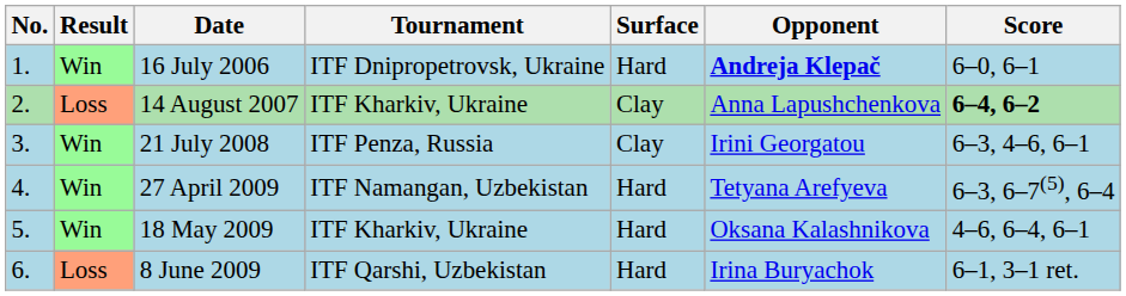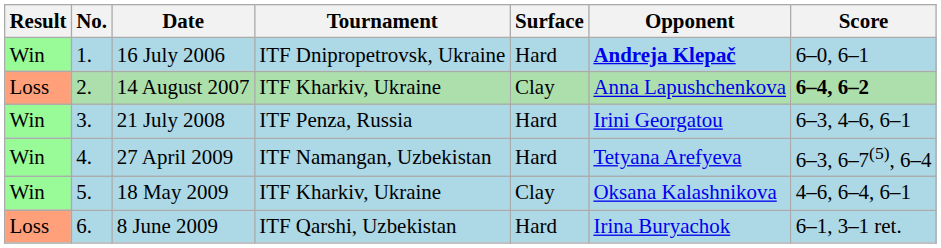 <table class="sortable wikitable">
 <tr>
+<th>Result</th>
 <th>No.</th>
-<th>Result</th>
 <th>Date</th>
 <th>Tournament</th>
 <th>Surface</th>
 <th>Opponent</th>
 <th class="unsortable">Score</th>
 </tr>
 <tr style="background:lightblue;">
+<td bgcolor="98FB98">Win</td>
 <td>1.</td>
-<td bgcolor="98FB98">Win</td>
 <td>16 July 2006</td>
 <td>ITF Dnipropetrovsk, Ukraine</td>
 <td>Hard</td>
 <td><strong> <a href='#'>Andreja Klepač</a></strong></td>
 <td>6–0, 6–1</td>
 </tr>
 <tr style="background:#addfad;">
+<td bgcolor="FFA07A">Loss</td>
 <td>2.</td>
-<td bgcolor="FFA07A">Loss</td>
 <td>14 August 2007</td>
 <td>ITF Kharkiv, Ukraine</td>
 <td>Clay</td>
 <td> <a href='#'>Anna Lapushchenkova</a></td>
 <td><strong>6–4, 6–2</strong></td>
 </tr>
 <tr style="background:lightblue;">
+<td bgcolor="98FB98">Win</td>
 <td>3.</td>
-<td bgcolor="98FB98">Win</td>
 <td>21 July 2008</td>
 <td>ITF Penza, Russia</td>
-<td>Clay</td>
+<td>Hard</td>
 <td> <a href='#'>Irini Georgatou</a></td>
 <td>6–3, 4–6, 6–1</td>
 </tr>
 <tr style="background:lightblue;">
+<td bgcolor="98FB98">Win</td>
 <td>4.</td>
-<td bgcolor="98FB98">Win</td>
 <td>27 April 2009</td>
 <td>ITF Namangan, Uzbekistan</td>
 <td>Hard</td>
 <td> <a href='#'>Tetyana Arefyeva</a></td>
 <td>6–3, 6–7<sup>(5)</sup>, 6–4</td>
 </tr>
 <tr style="background:lightblue;">
+<td bgcolor="98FB98">Win</td>
 <td>5.</td>
-<td bgcolor="98FB98">Win</td>
 <td>18 May 2009</td>
 <td>ITF Kharkiv, Ukraine</td>
-<td>Hard</td>
+<td>Clay</td>
 <td> <a href='#'>Oksana Kalashnikova</a></td>
 <td>4–6, 6–4, 6–1</td>
 </tr>
 <tr style="background:lightblue;">
+<td bgcolor="FFA07A">Loss</td>
 <td>6.</td>
-<td bgcolor="FFA07A">Loss</td>
 <td>8 June 2009</td>
 <td>ITF Qarshi, Uzbekistan</td>
 <td>Hard</td>
 <td> <a href='#'>Irina Buryachok</a></td>
 <td>6–1, 3–1 ret.</td>
 </tr>
 </table>
